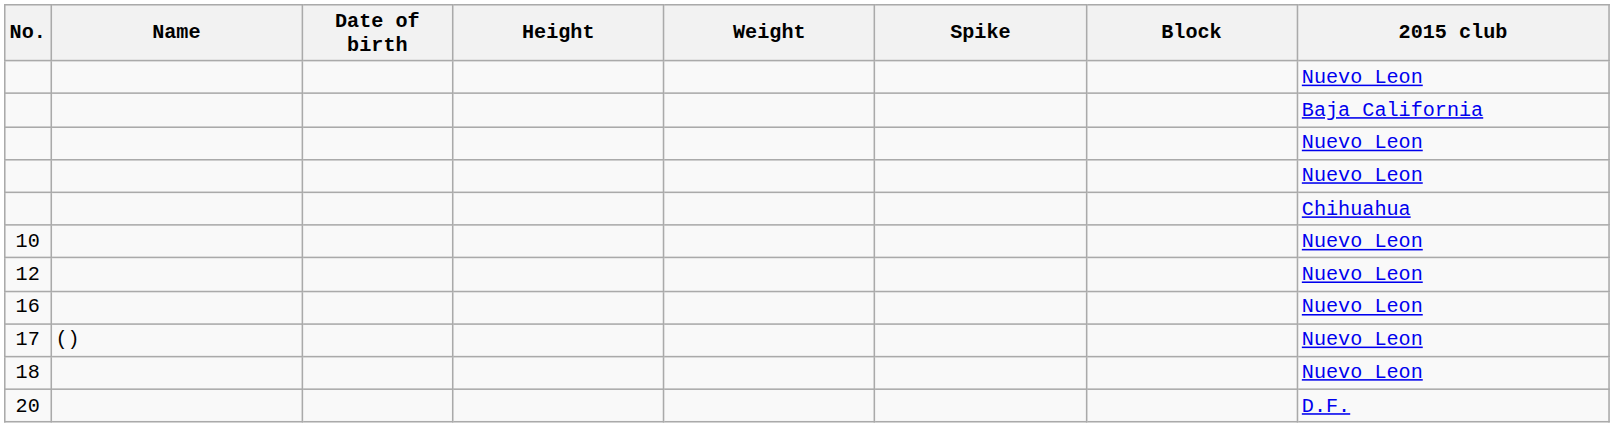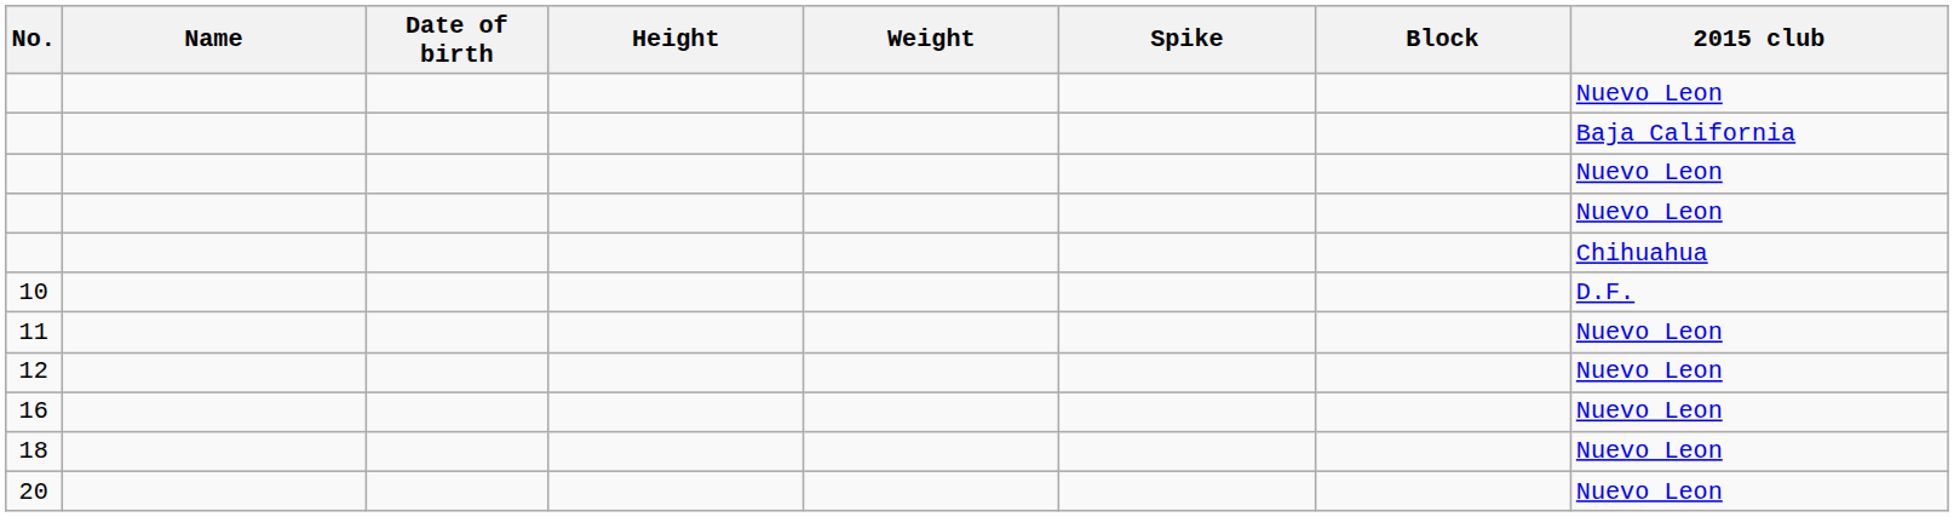 <table class="wikitable sortable" style="text-align:center;">
 <tr>
 <th>No.</th>
 <th style="width:12em">Name</th>
 <th style="width:7em">Date of birth</th>
 <th style="width:10em">Height</th>
 <th style="width:10em">Weight</th>
 <th style="width:10em">Spike</th>
 <th style="width:10em">Block</th>
 <th style="width:15em">2015 club</th>
 </tr>
 <tr>
 <td></td>
 <td align=left></td>
 <td align=right></td>
 <td></td>
 <td></td>
 <td></td>
 <td></td>
 <td align=left> <a href='#'>Nuevo Leon</a></td>
 </tr>
 <tr>
 <td></td>
 <td align=left></td>
 <td align=right></td>
 <td></td>
 <td></td>
 <td></td>
 <td></td>
 <td align=left> <a href='#'>Baja California</a></td>
 </tr>
 <tr>
 <td></td>
 <td align=left></td>
 <td align=right></td>
 <td></td>
 <td></td>
 <td></td>
 <td></td>
 <td align=left> <a href='#'>Nuevo Leon</a></td>
 </tr>
 <tr>
 <td></td>
 <td align=left></td>
 <td align=right></td>
 <td></td>
 <td></td>
 <td></td>
 <td></td>
 <td align=left> <a href='#'>Nuevo Leon</a></td>
 </tr>
 <tr>
 <td></td>
 <td align=left></td>
 <td align=right></td>
 <td></td>
 <td></td>
 <td></td>
 <td></td>
 <td align=left> <a href='#'>Chihuahua</a></td>
 </tr>
 <tr>
 <td>10</td>
 <td align=left></td>
 <td align=right></td>
 <td></td>
 <td></td>
 <td></td>
 <td></td>
+<td align=left> <a href='#'>D.F.</a></td>
+</tr>
+<tr>
+<td>11</td>
+<td align=left></td>
+<td align=right></td>
+<td></td>
+<td></td>
+<td></td>
+<td></td>
 <td align=left> <a href='#'>Nuevo Leon</a></td>
 </tr>
 <tr>
 <td>12</td>
 <td align=left></td>
 <td align=right></td>
 <td></td>
 <td></td>
 <td></td>
 <td></td>
 <td align=left> <a href='#'>Nuevo Leon</a></td>
 </tr>
 <tr>
 <td>16</td>
 <td align=left></td>
-<td align=right></td>
-<td></td>
-<td></td>
-<td></td>
-<td></td>
-<td align=left> <a href='#'>Nuevo Leon</a></td>
-</tr>
-<tr>
-<td>17</td>
-<td align=left> ()</td>
 <td align=right></td>
 <td></td>
 <td></td>
 <td></td>
 <td></td>
 <td align=left> <a href='#'>Nuevo Leon</a></td>
 </tr>
 <tr>
 <td>18</td>
 <td align=left></td>
 <td align=right></td>
 <td></td>
 <td></td>
 <td></td>
 <td></td>
 <td align=left> <a href='#'>Nuevo Leon</a></td>
 </tr>
 <tr>
 <td>20</td>
 <td align=left></td>
 <td align=right></td>
 <td></td>
 <td></td>
 <td></td>
 <td></td>
-<td align=left> <a href='#'>D.F.</a></td>
+<td align=left> <a href='#'>Nuevo Leon</a></td>
 </tr>
 </table>
